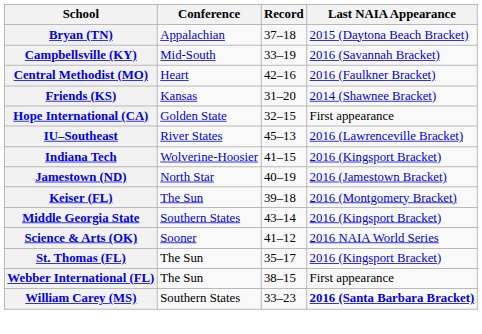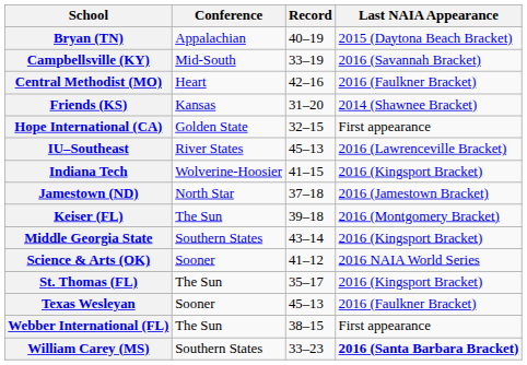 <table class = "wikitable sortable plainrowheaders">
 <tr>
 <th>School</th>
 <th>Conference</th>
 <th>Record</th>
 <th>Last NAIA Appearance</th>
 </tr>
 <tr>
 <th scope="row"><a href='#'>Bryan (TN)</a></th>
 <td><a href='#'>Appalachian</a></td>
-<td>37–18</td>
+<td>40–19</td>
 <td><a href='#'>2015 (Daytona Beach Bracket)</a></td>
 </tr>
 <tr>
 <th scope="row"><a href='#'>Campbellsville (KY)</a></th>
 <td><a href='#'>Mid-South</a></td>
 <td>33–19</td>
 <td><a href='#'>2016 (Savannah Bracket)</a></td>
 </tr>
 <tr>
 <th scope="row"><a href='#'>Central Methodist (MO)</a></th>
 <td><a href='#'>Heart</a></td>
 <td>42–16</td>
 <td><a href='#'>2016 (Faulkner Bracket)</a></td>
 </tr>
 <tr>
 <th scope="row"><a href='#'>Friends (KS)</a></th>
 <td><a href='#'>Kansas</a></td>
 <td>31–20</td>
 <td><a href='#'>2014 (Shawnee Bracket)</a></td>
 </tr>
 <tr>
 <th scope="row"><a href='#'>Hope International (CA)</a></th>
 <td><a href='#'>Golden State</a></td>
 <td>32–15</td>
 <td>First appearance</td>
 </tr>
 <tr>
 <th scope="row"><a href='#'>IU–Southeast</a></th>
 <td><a href='#'>River States</a></td>
 <td>45–13</td>
 <td><a href='#'>2016 (Lawrenceville Bracket)</a></td>
 </tr>
 <tr>
 <th scope="row"><a href='#'>Indiana Tech</a></th>
 <td><a href='#'>Wolverine-Hoosier</a></td>
 <td>41–15</td>
 <td><a href='#'>2016 (Kingsport Bracket)</a></td>
 </tr>
 <tr>
 <th scope="row"><a href='#'>Jamestown (ND)</a></th>
 <td><a href='#'>North Star</a></td>
-<td>40–19</td>
+<td>37–18</td>
 <td><a href='#'>2016 (Jamestown Bracket)</a></td>
 </tr>
 <tr>
 <th scope="row"><a href='#'>Keiser (FL)</a></th>
 <td><a href='#'>The Sun</a></td>
 <td>39–18</td>
 <td><a href='#'>2016 (Montgomery Bracket)</a></td>
 </tr>
 <tr>
 <th scope="row"><a href='#'>Middle Georgia State</a></th>
 <td><a href='#'>Southern States</a></td>
 <td>43–14</td>
 <td><a href='#'>2016 (Kingsport Bracket)</a></td>
 </tr>
 <tr>
 <th scope="row"><a href='#'>Science & Arts (OK)</a></th>
 <td><a href='#'>Sooner</a></td>
 <td>41–12</td>
 <td><a href='#'>2016 NAIA World Series</a></td>
 </tr>
 <tr>
 <th scope="row"><a href='#'>St. Thomas (FL)</a></th>
 <td>The Sun</td>
 <td>35–17</td>
 <td><a href='#'>2016 (Kingsport Bracket)</a></td>
 </tr>
 <tr>
+<th scope="row"><a href='#'>Texas Wesleyan</a></th>
+<td>Sooner</td>
+<td>45–13</td>
+<td><a href='#'>2016 (Faulkner Bracket)</a></td>
+</tr>
+<tr>
 <th scope="row"><a href='#'>Webber International (FL)</a></th>
 <td>The Sun</td>
 <td>38–15</td>
 <td>First appearance</td>
 </tr>
 <tr>
 <th scope="row"><a href='#'>William Carey (MS)</a></th>
 <td>Southern States</td>
 <td>33–23</td>
 <td><strong><a href='#'>2016 (Santa Barbara Bracket)</a></strong></td>
 </tr>
 </table>
